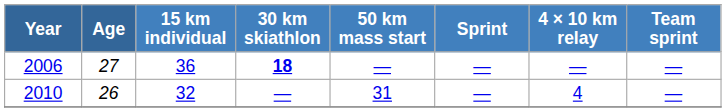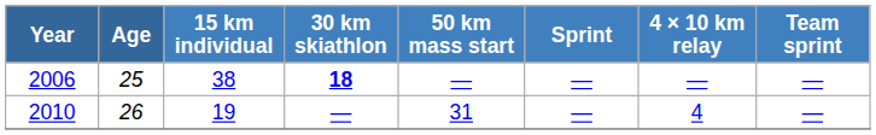 <table class="wikitable" style="font-size:95%; text-align:center; border:grey solid 1px; border-collapse:collapse; background:#ffffff;">
 <tr>
 <th style="background-color:#369; color:white; width:60px;"> Year </th>
 <th style="background-color:#369; color:white; width:40px;"> Age </th>
 <th style="background-color:#4180be; color:white; width:75px;"> 15 km <br> individual </th>
 <th style="background-color:#4180be; color:white; width:75px;"> 30 km <br> skiathlon </th>
 <th style="background-color:#4180be; color:white; width:75px;"> 50 km <br> mass start </th>
 <th style="background-color:#4180be; color:white; width:75px;"> Sprint </th>
 <th style="background-color:#4180be; color:white; width:75px;"> 4 × 10 km <br> relay </th>
 <th style="background-color:#4180be; color:white; width:75px;"> Team <br> sprint </th>
 </tr>
 <tr>
 <td><a href='#'>2006</a></td>
-<td><em>27</em></td>
-<td><a href='#'>36</a></td>
+<td><em>25</em></td>
+<td><a href='#'>38</a></td>
 <td><strong><a href='#'>18</a></strong></td>
 <td><a href='#'>—</a></td>
 <td><a href='#'>—</a></td>
 <td><a href='#'>—</a></td>
 <td><a href='#'>—</a></td>
 </tr>
 <tr>
 <td><a href='#'>2010</a></td>
 <td><em>26</em></td>
-<td><a href='#'>32</a></td>
+<td><a href='#'>19</a></td>
 <td><a href='#'>—</a></td>
 <td><a href='#'>31</a></td>
 <td><a href='#'>—</a></td>
 <td><a href='#'>4</a></td>
 <td><a href='#'>—</a></td>
 </tr>
 <tr>
 </tr>
 </table>
